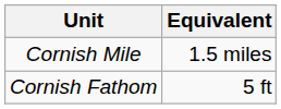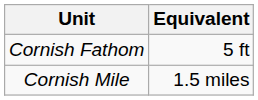 <table class="wikitable" style="margin-right:0">
 <tr>
 <th>Unit</th>
 <th>Equivalent</th>
 </tr>
 <tr>
+<td align=center><em>Cornish Fathom</em></td>
+<td align=right>5 ft</td>
+</tr>
+<tr>
 <td align=center><em>Cornish Mile</em></td>
 <td align=right>1.5 miles</td>
 </tr>
-<tr>
-<td align=center><em>Cornish Fathom</em></td>
-<td align=right>5 ft</td>
-</tr>
 </table>
